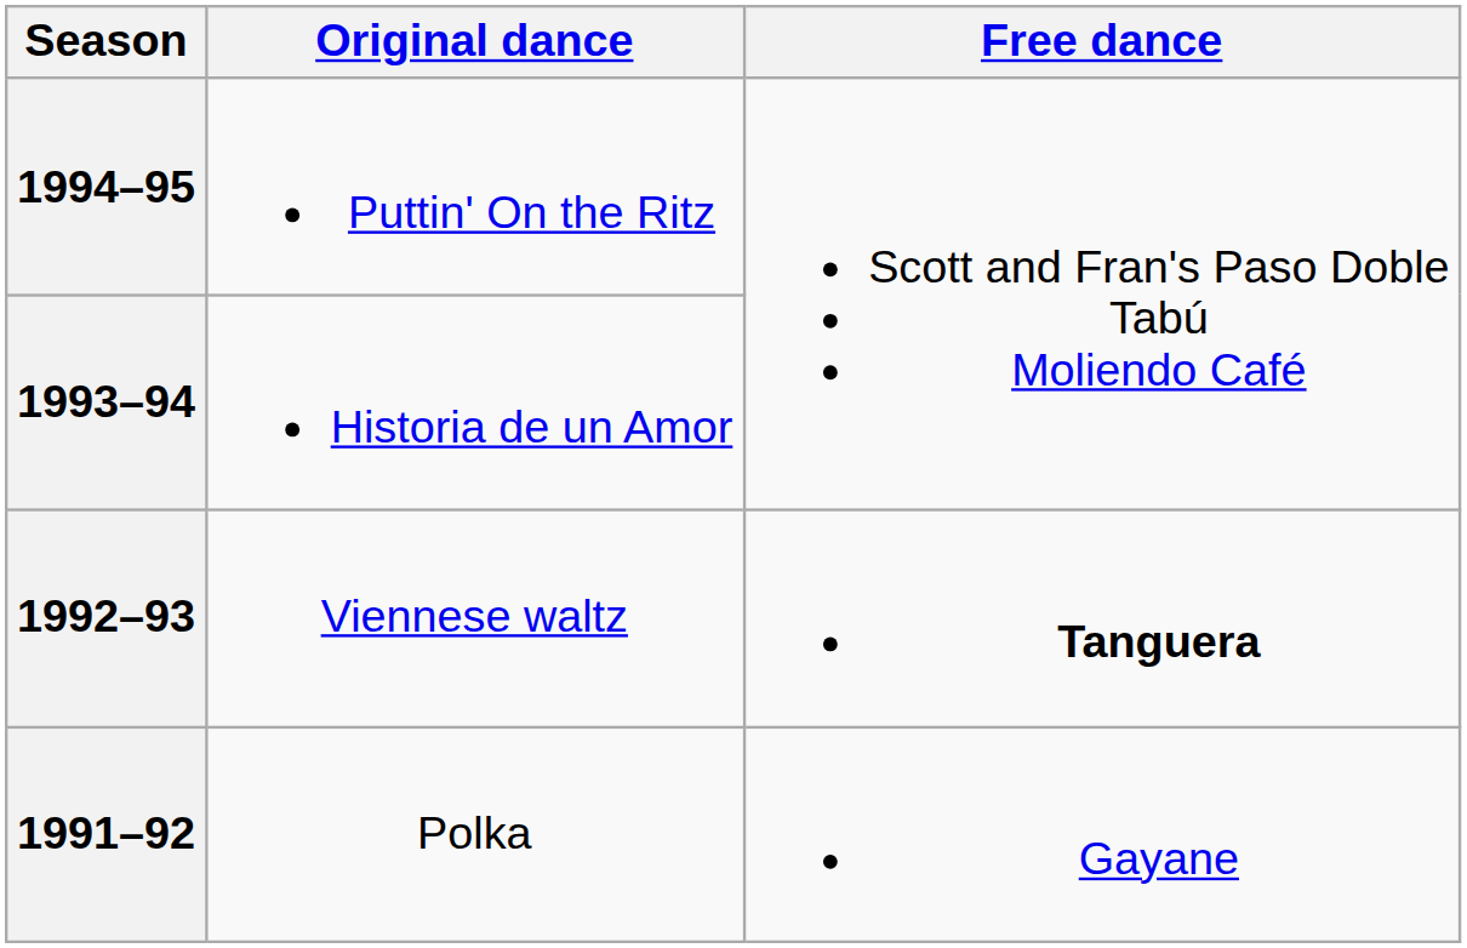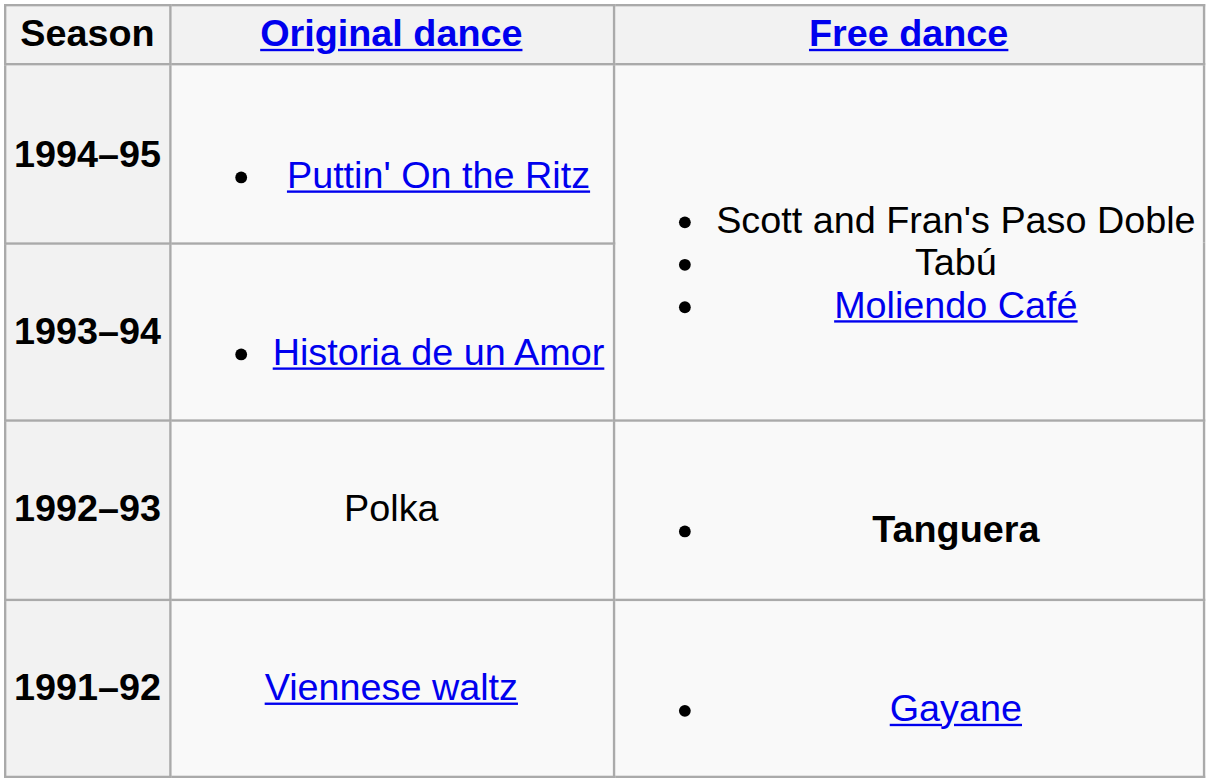 <table class="wikitable" style="text-align:center">
 <tr>
 <th>Season</th>
 <th><a href='#'>Original dance</a></th>
 <th><a href='#'>Free dance</a></th>
 </tr>
 <tr>
 <th>1994–95</th>
 <td><br><ul><li> <a href='#'>Puttin' On the Ritz</a> <br></li></ul></td>
 <td rowspan=2><br><ul><li>Scott and Fran's Paso Doble <br></li><li>Tabú <br></li><li><a href='#'>Moliendo Café</a> <br></li></ul></td>
 </tr>
 <tr>
 <th>1993–94</th>
 <td><br><ul><li> <a href='#'>Historia de un Amor</a> <br></li></ul></td>
 </tr>
 <tr>
 <th>1992–93</th>
-<td align="center"><a href='#'>Viennese waltz</a></td>
+<td align="center">Polka</td>
 <td><strong><br><ul><li>Tanguera <br></li></ul></strong></td>
 </tr>
 <tr>
 <th>1991–92</th>
-<td align="center">Polka</td>
+<td align="center"><a href='#'>Viennese waltz</a></td>
 <td><br><ul><li><a href='#'>Gayane</a> <br></li></ul></td>
 </tr>
 </table>
